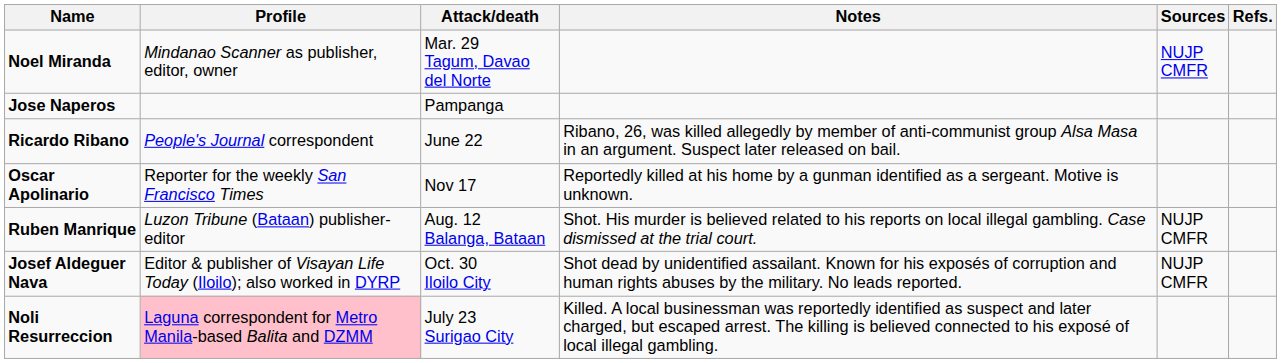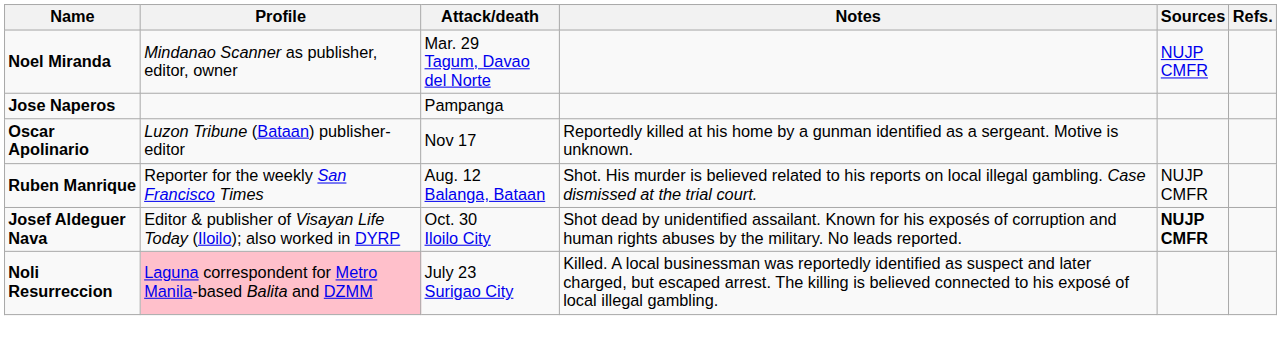 <table class="wikitable">
 <tr>
 <th>Name</th>
 <th>Profile</th>
 <th>Attack/death</th>
 <th>Notes</th>
 <th>Sources</th>
 <th>Refs.</th>
 </tr>
 <tr>
 <td><strong>Noel Miranda</strong></td>
 <td><em>Mindanao Scanner</em> as publisher, editor, owner</td>
 <td>Mar. 29<br><a href='#'>Tagum, Davao del Norte</a></td>
 <td></td>
 <td><a href='#'>NUJP</a><br><a href='#'>CMFR</a></td>
 <td></td>
 </tr>
 <tr>
 <td><strong>Jose Naperos</strong></td>
 <td></td>
 <td>Pampanga</td>
 <td></td>
 <td></td>
 <td><br></td>
 </tr>
 <tr>
-<td><strong>Ricardo Ribano</strong></td>
-<td><em><a href='#'>People's Journal</a></em> correspondent</td>
-<td>June 22</td>
-<td>Ribano, 26, was killed allegedly by member of anti-communist group <em>Alsa Masa</em> in an argument. Suspect later released on bail.</td>
-<td></td>
-<td></td>
-</tr>
-<tr>
 <td><strong>Oscar Apolinario</strong></td>
-<td>Reporter for the weekly <em><a href='#'>San Francisco</a> Times</em></td>
+<td><em>Luzon Tribune</em> (<a href='#'>Bataan</a>) publisher-editor</td>
 <td>Nov 17</td>
 <td>Reportedly killed at his home by a gunman identified as a sergeant. Motive is unknown.</td>
 <td></td>
 <td></td>
 </tr>
 <tr>
 <td><strong>Ruben Manrique</strong></td>
-<td><em>Luzon Tribune</em> (<a href='#'>Bataan</a>) publisher-editor</td>
+<td>Reporter for the weekly <em><a href='#'>San Francisco</a> Times</em></td>
 <td>Aug. 12<br><a href='#'>Balanga, Bataan</a></td>
 <td>Shot. His murder is believed related to his reports on local illegal gambling. <em>Case dismissed at the trial court.</em></td>
 <td>NUJP<br>CMFR</td>
 <td><br></td>
 </tr>
 <tr>
 <td><strong>Josef Aldeguer Nava</strong></td>
 <td>Editor & publisher of <em>Visayan Life Today</em> (<a href='#'>Iloilo</a>); also worked in <a href='#'>DYRP</a></td>
 <td>Oct. 30<br><a href='#'>Iloilo City</a></td>
 <td>Shot dead by unidentified assailant. Known for his exposés of corruption and human rights abuses by the military. No leads reported.</td>
-<td>NUJP<br>CMFR</td>
+<td><strong>NUJP<br>CMFR</strong></td>
 <td><br></td>
 </tr>
 <tr>
 <td><strong>Noli Resurreccion</strong></td>
 <td style="background: pink;"><a href='#'>Laguna</a> correspondent for <a href='#'>Metro Manila</a>-based <em>Balita</em> and <a href='#'>DZMM</a></td>
 <td>July 23<br><a href='#'>Surigao City</a></td>
 <td>Killed. A local businessman was reportedly identified as suspect and later charged, but escaped arrest. The killing is believed connected to his exposé of local illegal gambling.</td>
 <td></td>
 <td></td>
 </tr>
 </table>
